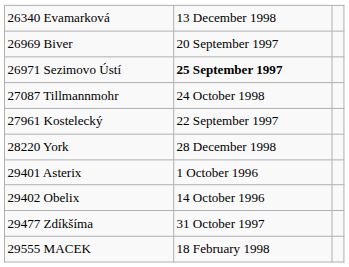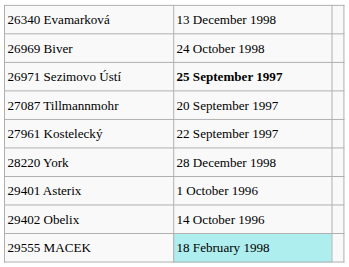 <table class="wikitable" style="font-size: 89%; float: left; width: 26em; margin-right: 1em; height: 280px">
 <tr>
 <td>26340 Evamarková</td>
 <td>13 December 1998</td>
 <td> </td>
 </tr>
 <tr>
 <td>26969 Biver</td>
-<td>20 September 1997</td>
+<td>24 October 1998</td>
 <td> </td>
 </tr>
 <tr>
 <td>26971 Sezimovo Ústí</td>
 <td><strong>25 September 1997</strong></td>
 <td> </td>
 </tr>
 <tr>
 <td>27087 Tillmannmohr</td>
-<td>24 October 1998</td>
+<td>20 September 1997</td>
 <td> </td>
 </tr>
 <tr>
 <td>27961 Kostelecký</td>
 <td>22 September 1997</td>
 <td> </td>
 </tr>
 <tr>
 <td>28220 York</td>
 <td>28 December 1998</td>
 <td> </td>
 </tr>
 <tr>
 <td>29401 Asterix</td>
 <td>1 October 1996</td>
 <td> </td>
 </tr>
 <tr>
 <td>29402 Obelix</td>
 <td>14 October 1996</td>
 <td> </td>
 </tr>
 <tr>
-<td>29477 Zdíkšíma</td>
-<td>31 October 1997</td>
-<td> </td>
-</tr>
-<tr>
 <td>29555 MACEK</td>
-<td>18 February 1998</td>
+<td style="background: paleturquoise;">18 February 1998</td>
 <td> </td>
 </tr>
 </table>
